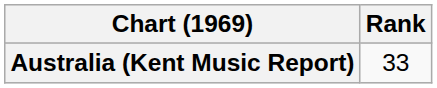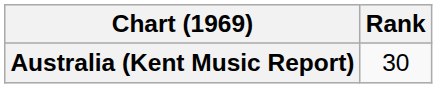 <table class="wikitable sortable plainrowheaders">
 <tr>
 <th>Chart (1969)</th>
 <th>Rank</th>
 </tr>
 <tr>
 <th scope="row">Australia (Kent Music Report)</th>
-<td align="center">33</td>
+<td align="center">30</td>
 </tr>
 </table>
